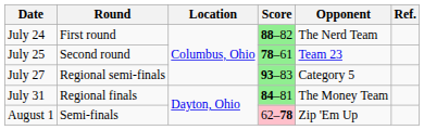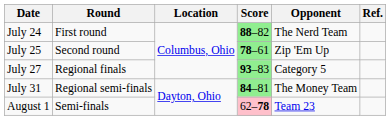 <table class="wikitable">
 <tr>
 <th>Date</th>
 <th>Round</th>
 <th>Location</th>
 <th>Score</th>
 <th>Opponent</th>
 <th>Ref.</th>
 </tr>
 <tr>
 <td>July 24</td>
 <td>First round</td>
 <td rowspan=3><a href='#'>Columbus, Ohio</a></td>
 <td style=background-color:lightgreen><strong>88</strong>–82</td>
 <td>The Nerd Team</td>
 <td></td>
 </tr>
 <tr>
 <td>July 25</td>
 <td>Second round</td>
 <td style=background-color:lightgreen><strong>78</strong>–61</td>
-<td><a href='#'>Team 23</a></td>
+<td>Zip 'Em Up</td>
 <td></td>
 </tr>
 <tr>
 <td>July 27</td>
-<td>Regional semi-finals</td>
+<td>Regional finals</td>
 <td style=background-color:lightgreen><strong>93</strong>–83</td>
 <td>Category 5</td>
 <td></td>
 </tr>
 <tr>
 <td>July 31</td>
-<td>Regional finals</td>
+<td>Regional semi-finals</td>
 <td rowspan=2><a href='#'>Dayton, Ohio</a></td>
 <td style=background-color:lightgreen><strong>84</strong>–81</td>
 <td>The Money Team</td>
 <td></td>
 </tr>
 <tr>
 <td>August 1</td>
 <td>Semi-finals</td>
 <td style=background-color:pink>62–<strong>78</strong></td>
-<td>Zip 'Em Up</td>
+<td><a href='#'>Team 23</a></td>
 <td></td>
 </tr>
 </table>
